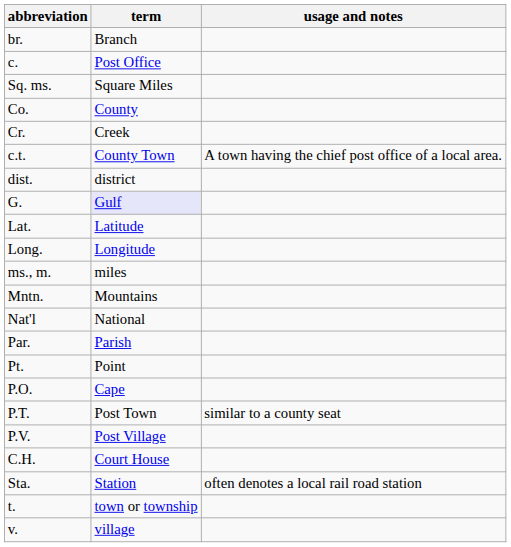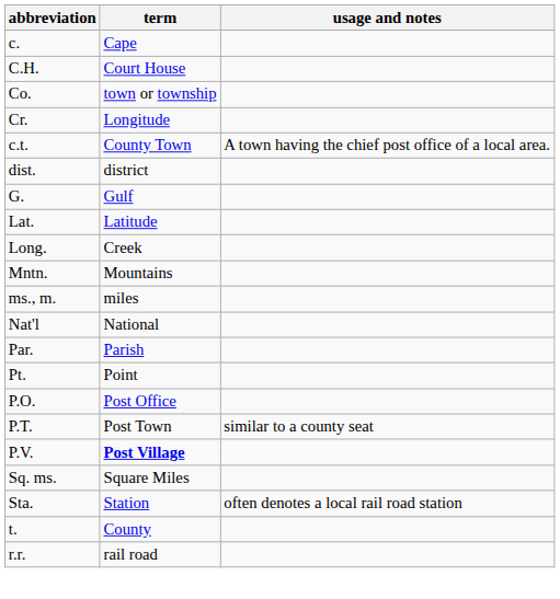 <table class="wikitable">
 <tr>
 <th>abbreviation</th>
 <th>term</th>
 <th>usage and notes</th>
 </tr>
 <tr>
-<td>br.</td>
-<td>Branch</td>
+<td>c.</td>
+<td><a href='#'>Cape</a></td>
 <td></td>
 </tr>
 <tr>
-<td>c.</td>
-<td><a href='#'>Post Office</a></td>
-<td></td>
-</tr>
-<tr>
-<td>Sq. ms.</td>
-<td>Square Miles</td>
+<td>C.H.</td>
+<td><a href='#'>Court House</a></td>
 <td></td>
 </tr>
 <tr>
 <td>Co.</td>
-<td><a href='#'>County</a></td>
+<td><a href='#'>town</a> or <a href='#'>township</a></td>
 <td></td>
 </tr>
 <tr>
 <td>Cr.</td>
-<td>Creek</td>
+<td><a href='#'>Longitude</a></td>
 <td></td>
 </tr>
 <tr>
 <td>c.t.</td>
 <td><a href='#'>County Town</a></td>
 <td>A town having the chief post office of a local area.</td>
 </tr>
 <tr>
 <td>dist.</td>
 <td>district</td>
 <td></td>
 </tr>
 <tr>
 <td>G.</td>
-<td style="background: lavender;"><a href='#'>Gulf</a></td>
+<td><a href='#'>Gulf</a></td>
 <td></td>
 </tr>
 <tr>
 <td>Lat.</td>
 <td><a href='#'>Latitude</a></td>
 <td></td>
 </tr>
 <tr>
 <td>Long.</td>
-<td><a href='#'>Longitude</a></td>
+<td>Creek</td>
+<td></td>
+</tr>
+<tr>
+<td>Mntn.</td>
+<td>Mountains</td>
 <td></td>
 </tr>
 <tr>
 <td>ms., m.</td>
 <td>miles</td>
-<td></td>
-</tr>
-<tr>
-<td>Mntn.</td>
-<td>Mountains</td>
 <td></td>
 </tr>
 <tr>
 <td>Nat'l</td>
 <td>National</td>
 <td></td>
 </tr>
 <tr>
 <td>Par.</td>
 <td><a href='#'>Parish</a></td>
 <td></td>
 </tr>
 <tr>
 <td>Pt.</td>
 <td>Point</td>
 <td></td>
 </tr>
 <tr>
 <td>P.O.</td>
-<td><a href='#'>Cape</a></td>
+<td><a href='#'>Post Office</a></td>
 <td></td>
 </tr>
 <tr>
 <td>P.T.</td>
 <td>Post Town</td>
 <td>similar to a county seat</td>
 </tr>
 <tr>
 <td>P.V.</td>
-<td><a href='#'>Post Village</a></td>
+<td><strong><a href='#'>Post Village</a></strong></td>
 <td></td>
 </tr>
 <tr>
-<td>C.H.</td>
-<td><a href='#'>Court House</a></td>
+<td>Sq. ms.</td>
+<td>Square Miles</td>
 <td></td>
 </tr>
 <tr>
 <td>Sta.</td>
 <td><a href='#'>Station</a></td>
 <td>often denotes a local rail road station</td>
 </tr>
 <tr>
 <td>t.</td>
-<td><a href='#'>town</a> or <a href='#'>township</a></td>
+<td><a href='#'>County</a></td>
 <td></td>
 </tr>
 <tr>
-<td>v.</td>
-<td><a href='#'>village</a></td>
+<td>r.r.</td>
+<td>rail road</td>
 <td></td>
 </tr>
 </table>
